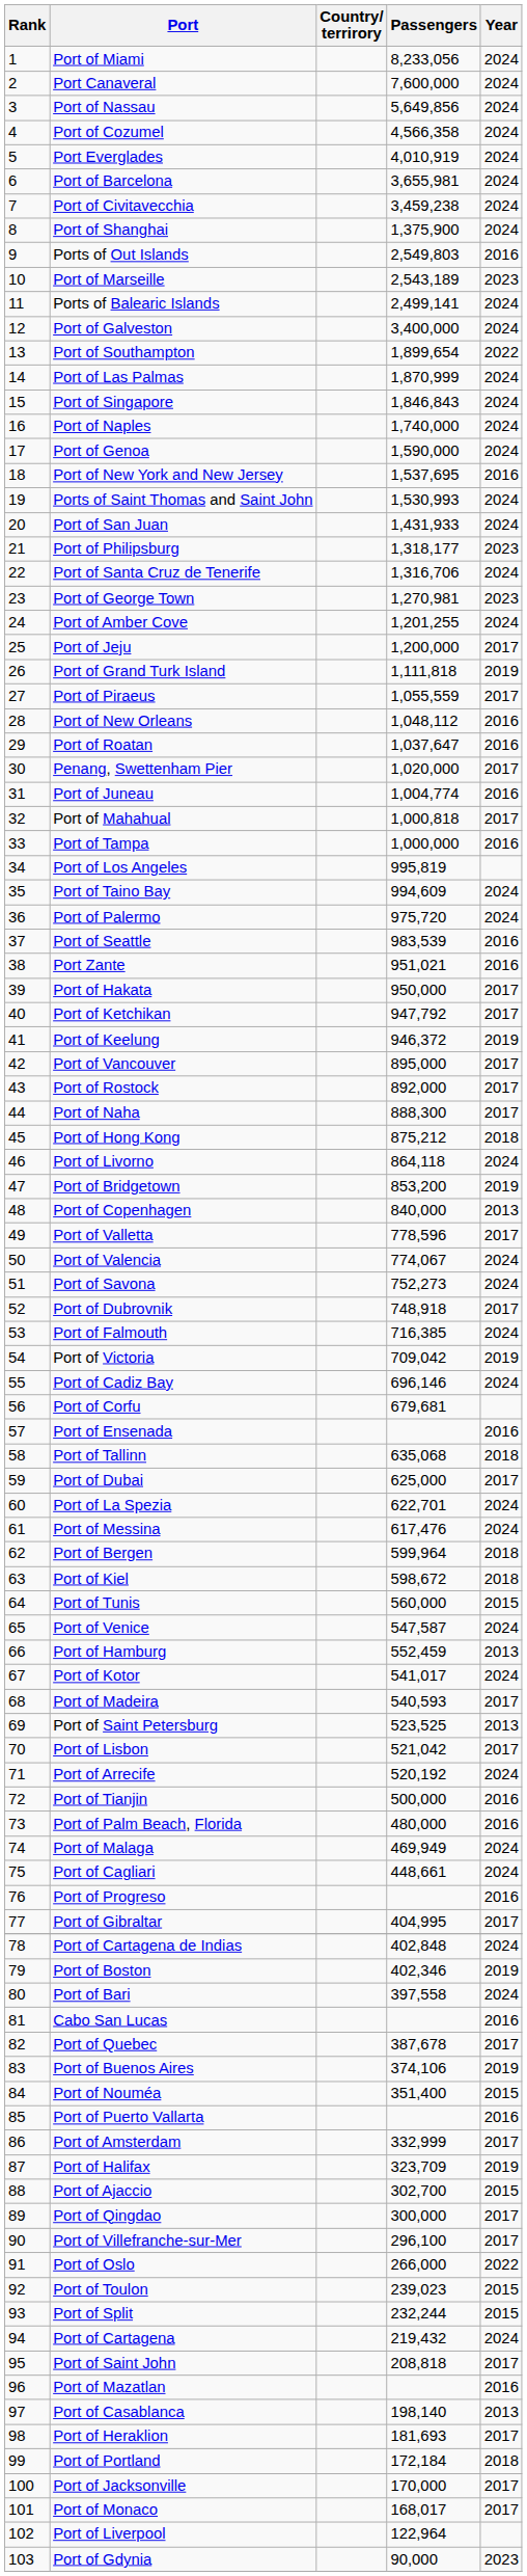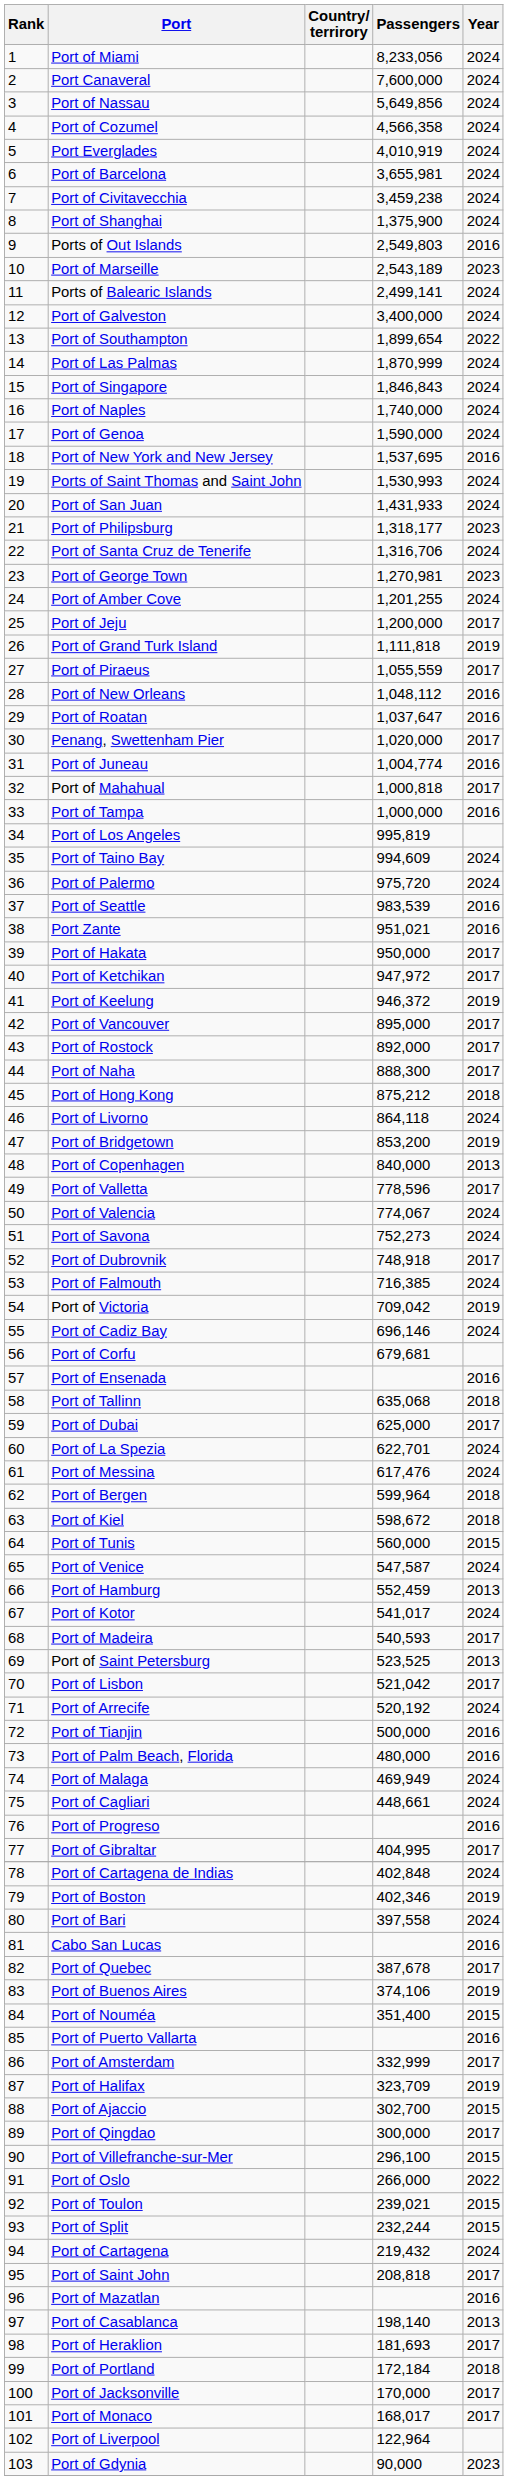 <table class="wikitable sortable alternance centre">
 <tr>
 <th>Rank<br></th>
 <th><a href='#'>Port</a></th>
 <th>Country/<br>terrirory</th>
 <th>Passengers</th>
 <th>Year</th>
 </tr>
 <tr>
 <td>1</td>
 <td><a href='#'>Port of Miami</a></td>
 <td></td>
 <td>8,233,056</td>
 <td>2024</td>
 </tr>
 <tr>
 <td>2</td>
 <td><a href='#'>Port Canaveral</a></td>
 <td></td>
 <td>7,600,000</td>
 <td>2024</td>
 </tr>
 <tr>
 <td>3</td>
 <td><a href='#'>Port of Nassau</a></td>
 <td></td>
 <td>5,649,856</td>
 <td>2024</td>
 </tr>
 <tr>
 <td>4</td>
 <td><a href='#'>Port of Cozumel</a></td>
 <td></td>
 <td>4,566,358</td>
 <td>2024</td>
 </tr>
 <tr>
 <td>5</td>
 <td><a href='#'>Port Everglades</a></td>
 <td></td>
 <td>4,010,919</td>
 <td>2024</td>
 </tr>
 <tr>
 <td>6</td>
 <td><a href='#'>Port of Barcelona</a></td>
 <td></td>
 <td>3,655,981</td>
 <td>2024</td>
 </tr>
 <tr>
 <td>7</td>
 <td><a href='#'>Port of Civitavecchia</a></td>
 <td></td>
 <td>3,459,238</td>
 <td>2024</td>
 </tr>
 <tr>
 <td>8</td>
 <td><a href='#'>Port of Shanghai</a></td>
 <td></td>
 <td>1,375,900</td>
 <td>2024</td>
 </tr>
 <tr>
 <td>9</td>
 <td>Ports of <a href='#'>Out Islands</a></td>
 <td></td>
 <td>2,549,803</td>
 <td>2016</td>
 </tr>
 <tr>
 <td>10</td>
 <td><a href='#'>Port of Marseille</a></td>
 <td></td>
 <td>2,543,189</td>
 <td>2023</td>
 </tr>
 <tr>
 <td>11</td>
 <td>Ports of <a href='#'>Balearic Islands</a></td>
 <td></td>
 <td>2,499,141</td>
 <td>2024</td>
 </tr>
 <tr>
 <td>12</td>
 <td><a href='#'>Port of Galveston</a></td>
 <td></td>
 <td>3,400,000</td>
 <td>2024</td>
 </tr>
 <tr>
 <td>13</td>
 <td><a href='#'>Port of Southampton</a></td>
 <td></td>
 <td>1,899,654</td>
 <td>2022</td>
 </tr>
 <tr>
 <td>14</td>
 <td><a href='#'>Port of Las Palmas</a></td>
 <td></td>
 <td>1,870,999</td>
 <td>2024</td>
 </tr>
 <tr>
 <td>15</td>
 <td><a href='#'>Port of Singapore</a></td>
 <td></td>
 <td>1,846,843</td>
 <td>2024</td>
 </tr>
 <tr>
 <td>16</td>
 <td><a href='#'>Port of Naples</a></td>
 <td></td>
 <td>1,740,000</td>
 <td>2024</td>
 </tr>
 <tr>
 <td>17</td>
 <td><a href='#'>Port of Genoa</a></td>
 <td></td>
 <td>1,590,000</td>
 <td>2024</td>
 </tr>
 <tr>
 <td>18</td>
 <td><a href='#'>Port of New York and New Jersey</a></td>
 <td></td>
 <td>1,537,695</td>
 <td>2016</td>
 </tr>
 <tr>
 <td>19</td>
 <td><a href='#'>Ports of Saint Thomas</a> and <a href='#'>Saint John</a></td>
 <td></td>
 <td>1,530,993</td>
 <td>2024</td>
 </tr>
 <tr>
 <td>20</td>
 <td><a href='#'>Port of San Juan</a></td>
 <td></td>
 <td>1,431,933</td>
 <td>2024</td>
 </tr>
 <tr>
 <td>21</td>
 <td><a href='#'>Port of Philipsburg</a></td>
 <td></td>
 <td>1,318,177</td>
 <td>2023</td>
 </tr>
 <tr>
 <td>22</td>
 <td><a href='#'>Port of Santa Cruz de Tenerife</a></td>
 <td></td>
 <td>1,316,706</td>
 <td>2024</td>
 </tr>
 <tr>
 <td>23</td>
 <td><a href='#'>Port of George Town</a></td>
 <td></td>
 <td>1,270,981</td>
 <td>2023</td>
 </tr>
 <tr>
 <td>24</td>
 <td><a href='#'>Port of Amber Cove</a></td>
 <td></td>
 <td>1,201,255</td>
 <td>2024</td>
 </tr>
 <tr>
 <td>25</td>
 <td><a href='#'>Port of Jeju</a></td>
 <td></td>
 <td>1,200,000</td>
 <td>2017</td>
 </tr>
 <tr>
 <td>26</td>
 <td><a href='#'>Port of Grand Turk Island</a></td>
 <td></td>
 <td>1,111,818</td>
 <td>2019</td>
 </tr>
 <tr>
 <td>27</td>
 <td><a href='#'>Port of Piraeus</a></td>
 <td></td>
 <td>1,055,559</td>
 <td>2017</td>
 </tr>
 <tr>
 <td>28</td>
 <td><a href='#'>Port of New Orleans</a></td>
 <td></td>
 <td>1,048,112</td>
 <td>2016</td>
 </tr>
 <tr>
 <td>29</td>
 <td><a href='#'>Port of Roatan</a></td>
 <td></td>
 <td>1,037,647</td>
 <td>2016</td>
 </tr>
 <tr>
 <td>30</td>
 <td><a href='#'>Penang</a>, <a href='#'>Swettenham Pier</a></td>
 <td></td>
 <td>1,020,000</td>
 <td>2017</td>
 </tr>
 <tr>
 <td>31</td>
 <td><a href='#'>Port of Juneau</a></td>
 <td></td>
 <td>1,004,774</td>
 <td>2016</td>
 </tr>
 <tr>
 <td>32</td>
 <td>Port of <a href='#'>Mahahual</a></td>
 <td></td>
 <td>1,000,818</td>
 <td>2017</td>
 </tr>
 <tr>
 <td>33</td>
 <td><a href='#'>Port of Tampa</a></td>
 <td></td>
 <td>1,000,000</td>
 <td>2016</td>
 </tr>
 <tr>
 <td>34</td>
 <td><a href='#'>Port of Los Angeles</a></td>
 <td></td>
 <td>995,819</td>
 <td></td>
 </tr>
 <tr>
 <td>35</td>
 <td><a href='#'>Port of Taino Bay</a></td>
 <td></td>
 <td>994,609</td>
 <td>2024</td>
 </tr>
 <tr>
 <td>36</td>
 <td><a href='#'>Port of Palermo</a></td>
 <td></td>
 <td>975,720</td>
 <td>2024</td>
 </tr>
 <tr>
 <td>37</td>
 <td><a href='#'>Port of Seattle</a></td>
 <td></td>
 <td>983,539</td>
 <td>2016</td>
 </tr>
 <tr>
 <td>38</td>
 <td><a href='#'>Port Zante</a></td>
 <td></td>
 <td>951,021</td>
 <td>2016</td>
 </tr>
 <tr>
 <td>39</td>
 <td><a href='#'>Port of Hakata</a></td>
 <td></td>
 <td>950,000</td>
 <td>2017</td>
 </tr>
 <tr>
 <td>40</td>
 <td><a href='#'>Port of Ketchikan</a></td>
 <td></td>
-<td>947,792</td>
+<td>947,972</td>
 <td>2017</td>
 </tr>
 <tr>
 <td>41</td>
 <td><a href='#'>Port of Keelung</a></td>
 <td></td>
 <td>946,372</td>
 <td>2019</td>
 </tr>
 <tr>
 <td>42</td>
 <td><a href='#'>Port of Vancouver</a></td>
 <td></td>
 <td>895,000</td>
 <td>2017</td>
 </tr>
 <tr>
 <td>43</td>
 <td><a href='#'>Port of Rostock</a></td>
 <td></td>
 <td>892,000</td>
 <td>2017</td>
 </tr>
 <tr>
 <td>44</td>
 <td><a href='#'>Port of Naha</a></td>
 <td></td>
 <td>888,300</td>
 <td>2017</td>
 </tr>
 <tr>
 <td>45</td>
 <td><a href='#'>Port of Hong Kong</a></td>
 <td></td>
 <td>875,212</td>
 <td>2018</td>
 </tr>
 <tr>
 <td>46</td>
 <td><a href='#'>Port of Livorno</a></td>
 <td></td>
 <td>864,118</td>
 <td>2024</td>
 </tr>
 <tr>
 <td>47</td>
 <td><a href='#'>Port of Bridgetown</a></td>
 <td></td>
 <td>853,200</td>
 <td>2019</td>
 </tr>
 <tr>
 <td>48</td>
 <td><a href='#'>Port of Copenhagen</a></td>
 <td></td>
 <td>840,000</td>
 <td>2013</td>
 </tr>
 <tr>
 <td>49</td>
 <td><a href='#'>Port of Valletta</a></td>
 <td></td>
 <td>778,596</td>
 <td>2017</td>
 </tr>
 <tr>
 <td>50</td>
 <td><a href='#'>Port of Valencia</a></td>
 <td></td>
 <td>774,067</td>
 <td>2024</td>
 </tr>
 <tr>
 <td>51</td>
 <td><a href='#'>Port of Savona</a></td>
 <td></td>
 <td>752,273</td>
 <td>2024</td>
 </tr>
 <tr>
 <td>52</td>
 <td><a href='#'>Port of Dubrovnik</a></td>
 <td></td>
 <td>748,918</td>
 <td>2017</td>
 </tr>
 <tr>
 <td>53</td>
 <td><a href='#'>Port of Falmouth</a></td>
 <td></td>
 <td>716,385</td>
 <td>2024</td>
 </tr>
 <tr>
 <td>54</td>
 <td>Port of <a href='#'>Victoria</a></td>
 <td></td>
 <td>709,042</td>
 <td>2019</td>
 </tr>
 <tr>
 <td>55</td>
 <td><a href='#'>Port of Cadiz Bay</a></td>
 <td></td>
 <td>696,146</td>
 <td>2024</td>
 </tr>
 <tr>
 <td>56</td>
 <td><a href='#'>Port of Corfu</a></td>
 <td></td>
 <td>679,681</td>
 <td></td>
 </tr>
 <tr>
 <td>57</td>
 <td><a href='#'>Port of Ensenada</a></td>
 <td></td>
 <td></td>
 <td>2016</td>
 </tr>
 <tr>
 <td>58</td>
 <td><a href='#'>Port of Tallinn</a></td>
 <td></td>
 <td>635,068</td>
 <td>2018</td>
 </tr>
 <tr>
 <td>59</td>
 <td><a href='#'>Port of Dubai</a></td>
 <td></td>
 <td>625,000</td>
 <td>2017</td>
 </tr>
 <tr>
 <td>60</td>
 <td><a href='#'>Port of La Spezia</a></td>
 <td></td>
 <td>622,701</td>
 <td>2024</td>
 </tr>
 <tr>
 <td>61</td>
 <td><a href='#'>Port of Messina</a></td>
 <td></td>
 <td>617,476</td>
 <td>2024</td>
 </tr>
 <tr>
 <td>62</td>
 <td><a href='#'>Port of Bergen</a></td>
 <td></td>
 <td>599,964</td>
 <td>2018</td>
 </tr>
 <tr>
 <td>63</td>
 <td><a href='#'>Port of Kiel</a></td>
 <td></td>
 <td>598,672</td>
 <td>2018</td>
 </tr>
 <tr>
 <td>64</td>
 <td><a href='#'>Port of Tunis</a></td>
 <td></td>
 <td>560,000</td>
 <td>2015</td>
 </tr>
 <tr>
 <td>65</td>
 <td><a href='#'>Port of Venice</a></td>
 <td></td>
 <td>547,587</td>
 <td>2024</td>
 </tr>
 <tr>
 <td>66</td>
 <td><a href='#'>Port of Hamburg</a></td>
 <td></td>
 <td>552,459</td>
 <td>2013</td>
 </tr>
 <tr>
 <td>67</td>
 <td><a href='#'>Port of Kotor</a></td>
 <td></td>
 <td>541,017</td>
 <td>2024</td>
 </tr>
 <tr>
 <td>68</td>
 <td><a href='#'>Port of Madeira</a></td>
 <td></td>
 <td>540,593</td>
 <td>2017</td>
 </tr>
 <tr>
 <td>69</td>
 <td>Port of <a href='#'>Saint Petersburg</a></td>
 <td></td>
 <td>523,525</td>
 <td>2013</td>
 </tr>
 <tr>
 <td>70</td>
 <td><a href='#'>Port of Lisbon</a></td>
 <td></td>
 <td>521,042</td>
 <td>2017</td>
 </tr>
 <tr>
 <td>71</td>
 <td><a href='#'>Port of Arrecife</a></td>
 <td></td>
 <td>520,192</td>
 <td>2024</td>
 </tr>
 <tr>
 <td>72</td>
 <td><a href='#'>Port of Tianjin</a></td>
 <td></td>
 <td>500,000</td>
 <td>2016</td>
 </tr>
 <tr>
 <td>73</td>
 <td><a href='#'>Port of Palm Beach</a>, <a href='#'>Florida</a></td>
 <td></td>
 <td>480,000</td>
 <td>2016</td>
 </tr>
 <tr>
 <td>74</td>
 <td><a href='#'>Port of Malaga</a></td>
 <td></td>
 <td>469,949</td>
 <td>2024</td>
 </tr>
 <tr>
 <td>75</td>
 <td><a href='#'>Port of Cagliari</a></td>
 <td></td>
 <td>448,661</td>
 <td>2024</td>
 </tr>
 <tr>
 <td>76</td>
 <td><a href='#'>Port of Progreso</a></td>
 <td></td>
 <td></td>
 <td>2016</td>
 </tr>
 <tr>
 <td>77</td>
 <td><a href='#'>Port of Gibraltar</a></td>
 <td></td>
 <td>404,995</td>
 <td>2017</td>
 </tr>
 <tr>
 </tr>
 <tr>
 <td>78</td>
 <td><a href='#'>Port of Cartagena de Indias</a></td>
 <td></td>
 <td>402,848</td>
 <td>2024</td>
 </tr>
 <tr>
 <td>79</td>
 <td><a href='#'>Port of Boston</a></td>
 <td></td>
 <td>402,346</td>
 <td>2019</td>
 </tr>
 <tr>
 <td>80</td>
 <td><a href='#'>Port of Bari</a></td>
 <td></td>
 <td>397,558</td>
 <td>2024</td>
 </tr>
 <tr>
 <td>81</td>
 <td><a href='#'>Cabo San Lucas</a></td>
 <td></td>
 <td></td>
 <td>2016</td>
 </tr>
 <tr>
 <td>82</td>
 <td><a href='#'>Port of Quebec</a></td>
 <td></td>
 <td>387,678</td>
 <td>2017</td>
 </tr>
 <tr>
 <td>83</td>
 <td><a href='#'>Port of Buenos Aires</a></td>
 <td></td>
 <td>374,106</td>
 <td>2019</td>
 </tr>
 <tr>
 <td>84</td>
 <td><a href='#'>Port of Nouméa</a></td>
 <td></td>
 <td>351,400</td>
 <td>2015</td>
 </tr>
 <tr>
 <td>85</td>
 <td><a href='#'>Port of Puerto Vallarta</a></td>
 <td></td>
 <td></td>
 <td>2016</td>
 </tr>
 <tr>
 <td>86</td>
 <td><a href='#'>Port of Amsterdam</a></td>
 <td></td>
 <td>332,999</td>
 <td>2017</td>
 </tr>
 <tr>
 <td>87</td>
 <td><a href='#'>Port of Halifax</a></td>
 <td></td>
 <td>323,709</td>
 <td>2019</td>
 </tr>
 <tr>
 <td>88</td>
 <td><a href='#'>Port of Ajaccio</a></td>
 <td></td>
 <td>302,700</td>
 <td>2015</td>
 </tr>
 <tr>
 <td>89</td>
 <td><a href='#'>Port of Qingdao</a></td>
 <td></td>
 <td>300,000</td>
 <td>2017</td>
 </tr>
 <tr>
 <td>90</td>
 <td><a href='#'>Port of Villefranche-sur-Mer</a></td>
 <td></td>
 <td>296,100</td>
-<td>2017</td>
+<td>2015</td>
 </tr>
 <tr>
 <td>91</td>
 <td><a href='#'>Port of Oslo</a></td>
 <td></td>
 <td>266,000</td>
 <td>2022</td>
 </tr>
 <tr>
 <td>92</td>
 <td><a href='#'>Port of Toulon</a></td>
 <td></td>
-<td>239,023</td>
+<td>239,021</td>
 <td>2015</td>
 </tr>
 <tr>
 <td>93</td>
 <td><a href='#'>Port of Split</a></td>
 <td></td>
 <td>232,244</td>
 <td>2015</td>
 </tr>
 <tr>
 <td>94</td>
 <td><a href='#'>Port of Cartagena</a></td>
 <td></td>
 <td>219,432</td>
 <td>2024</td>
 </tr>
 <tr>
 <td>95</td>
 <td><a href='#'>Port of Saint John</a></td>
 <td></td>
 <td>208,818</td>
 <td>2017</td>
 </tr>
 <tr>
 <td>96</td>
 <td><a href='#'>Port of Mazatlan</a></td>
 <td></td>
 <td></td>
 <td>2016</td>
 </tr>
 <tr>
 <td>97</td>
 <td><a href='#'>Port of Casablanca</a></td>
 <td></td>
 <td>198,140</td>
 <td>2013</td>
 </tr>
 <tr>
 <td>98</td>
 <td><a href='#'>Port of Heraklion</a></td>
 <td></td>
 <td>181,693</td>
 <td>2017</td>
 </tr>
 <tr>
 <td>99</td>
 <td><a href='#'>Port of Portland</a></td>
 <td></td>
 <td>172,184</td>
 <td>2018</td>
 </tr>
 <tr>
 <td>100</td>
 <td><a href='#'>Port of Jacksonville</a></td>
 <td></td>
 <td>170,000</td>
 <td>2017</td>
 </tr>
 <tr>
 <td>101</td>
 <td><a href='#'>Port of Monaco</a></td>
 <td></td>
 <td>168,017</td>
 <td>2017</td>
 </tr>
 <tr>
 <td>102</td>
 <td><a href='#'>Port of Liverpool</a></td>
 <td></td>
 <td>122,964</td>
 <td></td>
 </tr>
 <tr>
 <td>103</td>
 <td><a href='#'>Port of Gdynia</a></td>
 <td></td>
 <td>90,000</td>
 <td>2023</td>
 </tr>
 <tr>
 </tr>
 </table>
